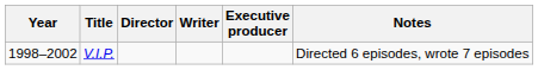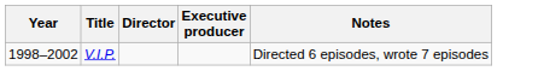 <table class="wikitable">
 <tr>
 <th>Year</th>
 <th>Title</th>
 <th>Director</th>
-<th>Writer</th>
 <th>Executive<br>producer</th>
 <th>Notes</th>
 </tr>
 <tr>
 <td>1998–2002</td>
 <td><em><a href='#'>V.I.P.</a></em></td>
 <td></td>
 <td></td>
-<td></td>
 <td>Directed 6 episodes, wrote 7 episodes</td>
 </tr>
 </table>
